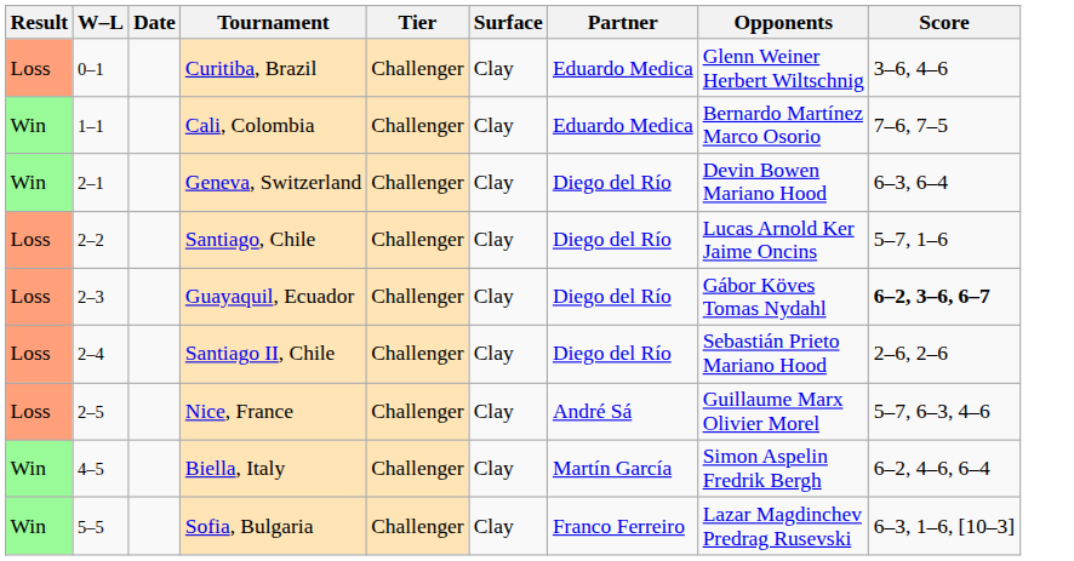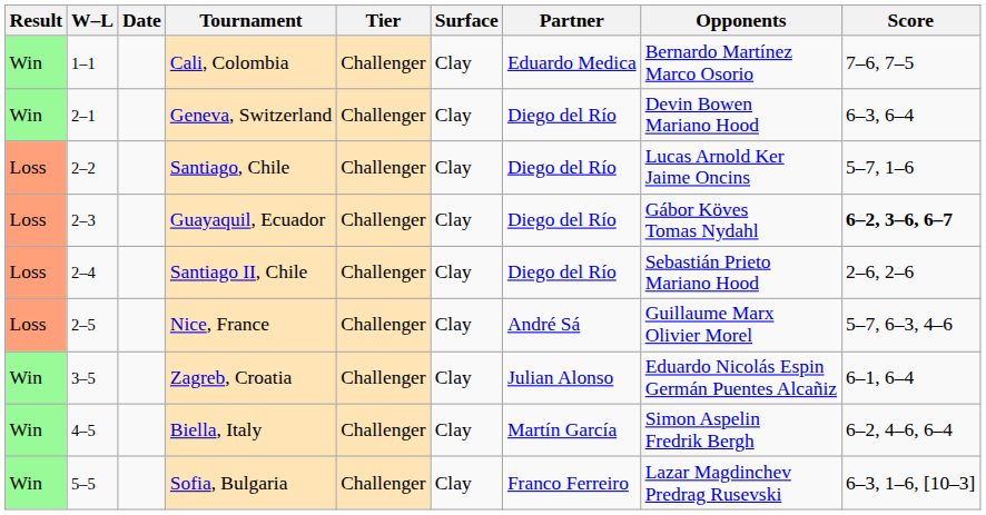 <table class="sortable wikitable">
 <tr>
 <th>Result</th>
 <th class="unsortable">W–L</th>
 <th>Date</th>
 <th>Tournament</th>
 <th>Tier</th>
 <th>Surface</th>
 <th>Partner</th>
 <th>Opponents</th>
 <th class="unsortable">Score</th>
-</tr>
-<tr>
-<td bgcolor=FFA07A>Loss</td>
-<td><small>0–1</small></td>
-<td></td>
-<td style="background:moccasin;"><a href='#'>Curitiba</a>, Brazil</td>
-<td style="background:moccasin;">Challenger</td>
-<td>Clay</td>
-<td> <a href='#'>Eduardo Medica</a></td>
-<td> <a href='#'>Glenn Weiner</a> <br>  <a href='#'>Herbert Wiltschnig</a></td>
-<td>3–6, 4–6</td>
 </tr>
 <tr>
 <td bgcolor=98FB98>Win</td>
 <td><small>1–1</small></td>
 <td></td>
 <td style="background:moccasin;"><a href='#'>Cali</a>, Colombia</td>
 <td style="background:moccasin;">Challenger</td>
 <td>Clay</td>
 <td> <a href='#'>Eduardo Medica</a></td>
 <td> <a href='#'>Bernardo Martínez</a> <br>  <a href='#'>Marco Osorio</a></td>
 <td>7–6, 7–5</td>
 </tr>
 <tr>
 <td bgcolor=98FB98>Win</td>
 <td><small>2–1</small></td>
 <td></td>
 <td style="background:moccasin;"><a href='#'>Geneva</a>, Switzerland</td>
 <td style="background:moccasin;">Challenger</td>
 <td>Clay</td>
 <td> <a href='#'>Diego del Río</a></td>
 <td> <a href='#'>Devin Bowen</a> <br>  <a href='#'>Mariano Hood</a></td>
 <td>6–3, 6–4</td>
 </tr>
 <tr>
 <td bgcolor=FFA07A>Loss</td>
 <td><small>2–2</small></td>
 <td></td>
 <td style="background:moccasin;"><a href='#'>Santiago</a>, Chile</td>
 <td style="background:moccasin;">Challenger</td>
 <td>Clay</td>
 <td> <a href='#'>Diego del Río</a></td>
 <td> <a href='#'>Lucas Arnold Ker</a> <br>  <a href='#'>Jaime Oncins</a></td>
 <td>5–7, 1–6</td>
 </tr>
 <tr>
 <td bgcolor=FFA07A>Loss</td>
 <td><small>2–3</small></td>
 <td></td>
 <td style="background:moccasin;"><a href='#'>Guayaquil</a>, Ecuador</td>
 <td style="background:moccasin;">Challenger</td>
 <td>Clay</td>
 <td> <a href='#'>Diego del Río</a></td>
 <td> <a href='#'>Gábor Köves</a> <br>  <a href='#'>Tomas Nydahl</a></td>
 <td><strong>6–2, 3–6, 6–7</strong></td>
 </tr>
 <tr>
 <td bgcolor=FFA07A>Loss</td>
 <td><small>2–4</small></td>
 <td></td>
 <td style="background:moccasin;"><a href='#'>Santiago II</a>, Chile</td>
 <td style="background:moccasin;">Challenger</td>
 <td>Clay</td>
 <td> <a href='#'>Diego del Río</a></td>
 <td> <a href='#'>Sebastián Prieto</a> <br>  <a href='#'>Mariano Hood</a></td>
 <td>2–6, 2–6</td>
 </tr>
 <tr>
 <td bgcolor=FFA07A>Loss</td>
 <td><small>2–5</small></td>
 <td></td>
 <td style="background:moccasin;"><a href='#'>Nice</a>, France</td>
 <td style="background:moccasin;">Challenger</td>
 <td>Clay</td>
 <td> <a href='#'>André Sá</a></td>
 <td> <a href='#'>Guillaume Marx</a> <br>  <a href='#'>Olivier Morel</a></td>
 <td>5–7, 6–3, 4–6</td>
 </tr>
 <tr>
 <td bgcolor=98FB98>Win</td>
+<td><small>3–5</small></td>
+<td></td>
+<td style="background:moccasin;"><a href='#'>Zagreb</a>, Croatia</td>
+<td style="background:moccasin;">Challenger</td>
+<td>Clay</td>
+<td> <a href='#'>Julian Alonso</a></td>
+<td> <a href='#'>Eduardo Nicolás Espin</a> <br>  <a href='#'>Germán Puentes Alcañiz</a></td>
+<td>6–1, 6–4</td>
+</tr>
+<tr>
+<td bgcolor=98FB98>Win</td>
 <td><small>4–5</small></td>
 <td></td>
 <td style="background:moccasin;"><a href='#'>Biella</a>, Italy</td>
 <td style="background:moccasin;">Challenger</td>
 <td>Clay</td>
 <td> <a href='#'>Martín García</a></td>
 <td> <a href='#'>Simon Aspelin</a> <br>  <a href='#'>Fredrik Bergh</a></td>
 <td>6–2, 4–6, 6–4</td>
 </tr>
 <tr>
 <td bgcolor=98FB98>Win</td>
 <td><small>5–5</small></td>
 <td></td>
 <td style="background:moccasin;"><a href='#'>Sofia</a>, Bulgaria</td>
 <td style="background:moccasin;">Challenger</td>
 <td>Clay</td>
 <td> <a href='#'>Franco Ferreiro</a></td>
 <td> <a href='#'>Lazar Magdinchev</a> <br>  <a href='#'>Predrag Rusevski</a></td>
 <td>6–3, 1–6, [10–3]</td>
 </tr>
 </table>
